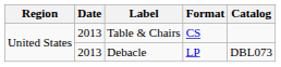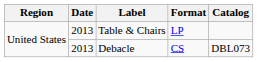 <table class="wikitable">
 <tr>
 <th>Region</th>
 <th>Date</th>
 <th>Label</th>
 <th>Format</th>
 <th>Catalog</th>
 </tr>
 <tr>
 <td rowspan="2">United States</td>
 <td>2013</td>
 <td>Table & Chairs</td>
-<td><a href='#'>CS</a></td>
+<td><a href='#'>LP</a></td>
 <td></td>
 </tr>
 <tr>
 <td>2013</td>
 <td>Debacle</td>
-<td><a href='#'>LP</a></td>
+<td><a href='#'>CS</a></td>
 <td>DBL073</td>
 </tr>
 </table>
